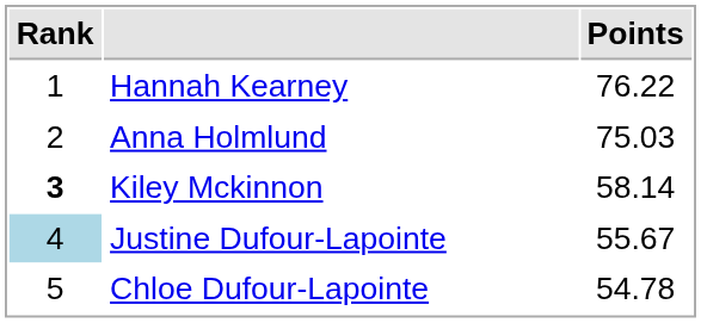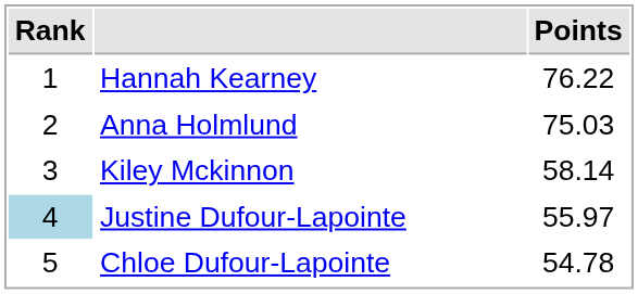 <table cellspacing="1" cellpadding="3" style="border:1px solid #aaa; font-size:86%;">
 <tr style="background:#e4e4e4;">
 <th style="border-bottom:1px solid #aaa; width:10px;">Rank</th>
 <th style="border-bottom:1px solid #aaa; width:200px;"></th>
 <th style="border-bottom:1px solid #aaa; width:20px;">Points</th>
 </tr>
 <tr>
 <td align=center>1</td>
 <td> <a href='#'>Hannah Kearney</a></td>
 <td align=center>76.22</td>
 </tr>
 <tr>
 <td align=center>2</td>
 <td> <a href='#'>Anna Holmlund</a></td>
 <td align=center>75.03</td>
 </tr>
 <tr>
-<td align=center><strong>3</strong></td>
+<td align=center>3</td>
 <td> <a href='#'>Kiley Mckinnon</a></td>
 <td align=center>58.14</td>
 </tr>
 <tr>
 <td align=center style="background: lightblue;">4</td>
 <td> <a href='#'>Justine Dufour-Lapointe</a></td>
-<td align=center>55.67</td>
+<td align=center>55.97</td>
 </tr>
 <tr>
 <td align=center>5</td>
 <td> <a href='#'>Chloe Dufour-Lapointe</a></td>
 <td align=center>54.78</td>
 </tr>
 </table>
